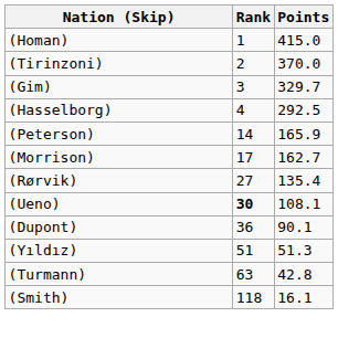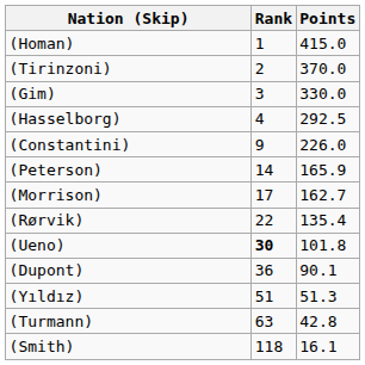 <table class="wikitable">
 <tr>
 <th width=200>Nation (Skip)</th>
 <th width=15>Rank</th>
 <th width=15>Points</th>
 </tr>
 <tr>
 <td> (Homan)</td>
 <td>1</td>
 <td>415.0</td>
 </tr>
 <tr>
 <td> (Tirinzoni)</td>
 <td>2</td>
 <td>370.0</td>
 </tr>
 <tr>
 <td> (Gim)</td>
 <td>3</td>
-<td>329.7</td>
+<td>330.0</td>
 </tr>
 <tr>
 <td> (Hasselborg)</td>
 <td>4</td>
 <td>292.5</td>
+</tr>
+<tr>
+<td> (Constantini)</td>
+<td>9</td>
+<td>226.0</td>
 </tr>
 <tr>
 <td> (Peterson)</td>
 <td>14</td>
 <td>165.9</td>
 </tr>
 <tr>
 <td> (Morrison)</td>
 <td>17</td>
 <td>162.7</td>
 </tr>
 <tr>
 <td> (Rørvik)</td>
-<td>27</td>
+<td>22</td>
 <td>135.4</td>
 </tr>
 <tr>
 <td> (Ueno)</td>
 <td><strong>30</strong></td>
-<td>108.1</td>
+<td>101.8</td>
 </tr>
 <tr>
 <td> (Dupont)</td>
 <td>36</td>
 <td>90.1</td>
 </tr>
 <tr>
 <td> (Yıldız)</td>
 <td>51</td>
 <td>51.3</td>
 </tr>
 <tr>
 <td> (Turmann)</td>
 <td>63</td>
 <td>42.8</td>
 </tr>
 <tr>
 <td> (Smith)</td>
 <td>118</td>
 <td>16.1</td>
 </tr>
 </table>
